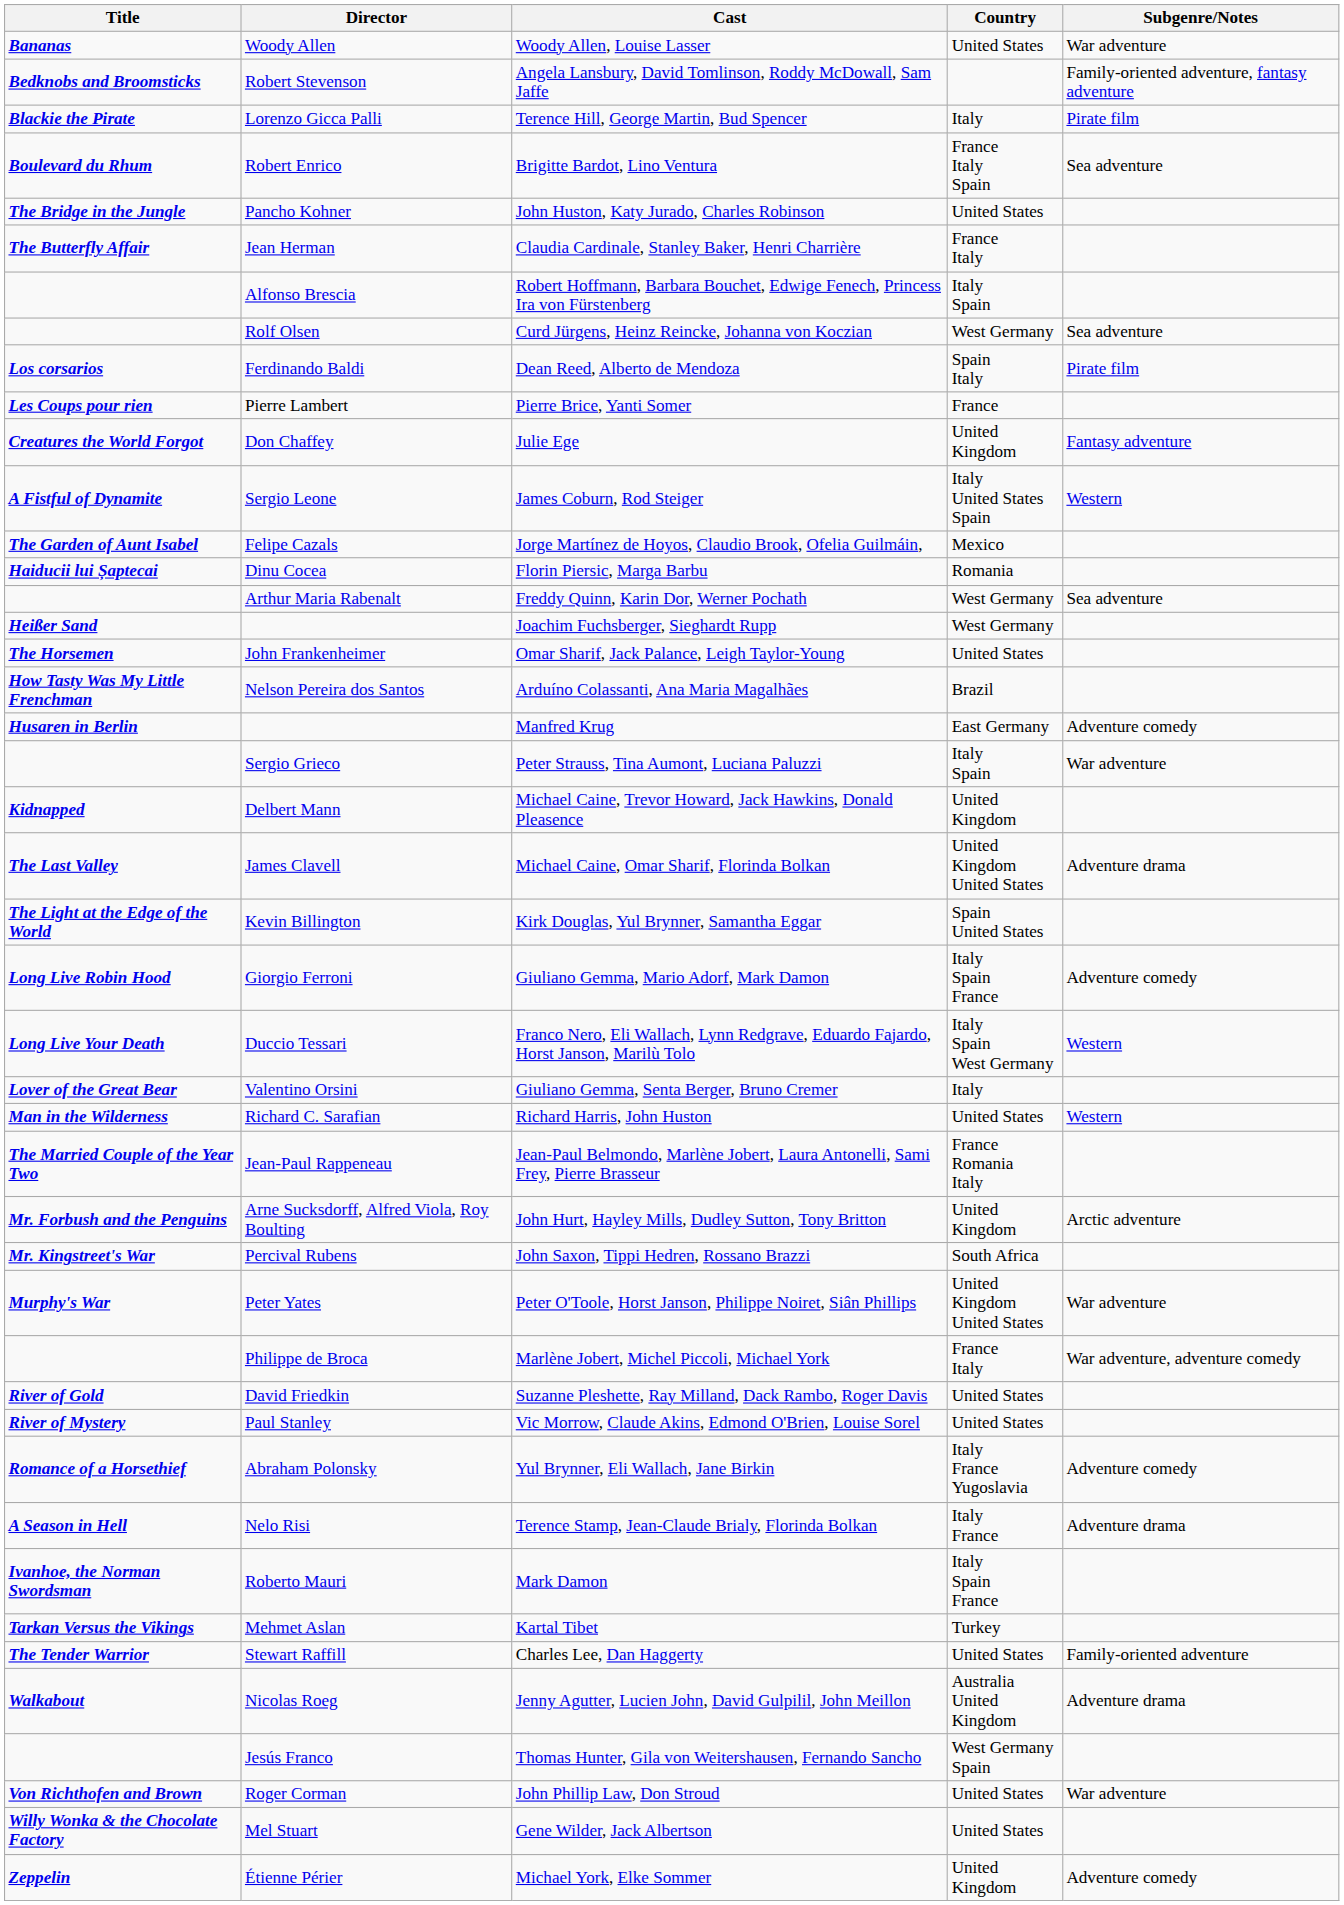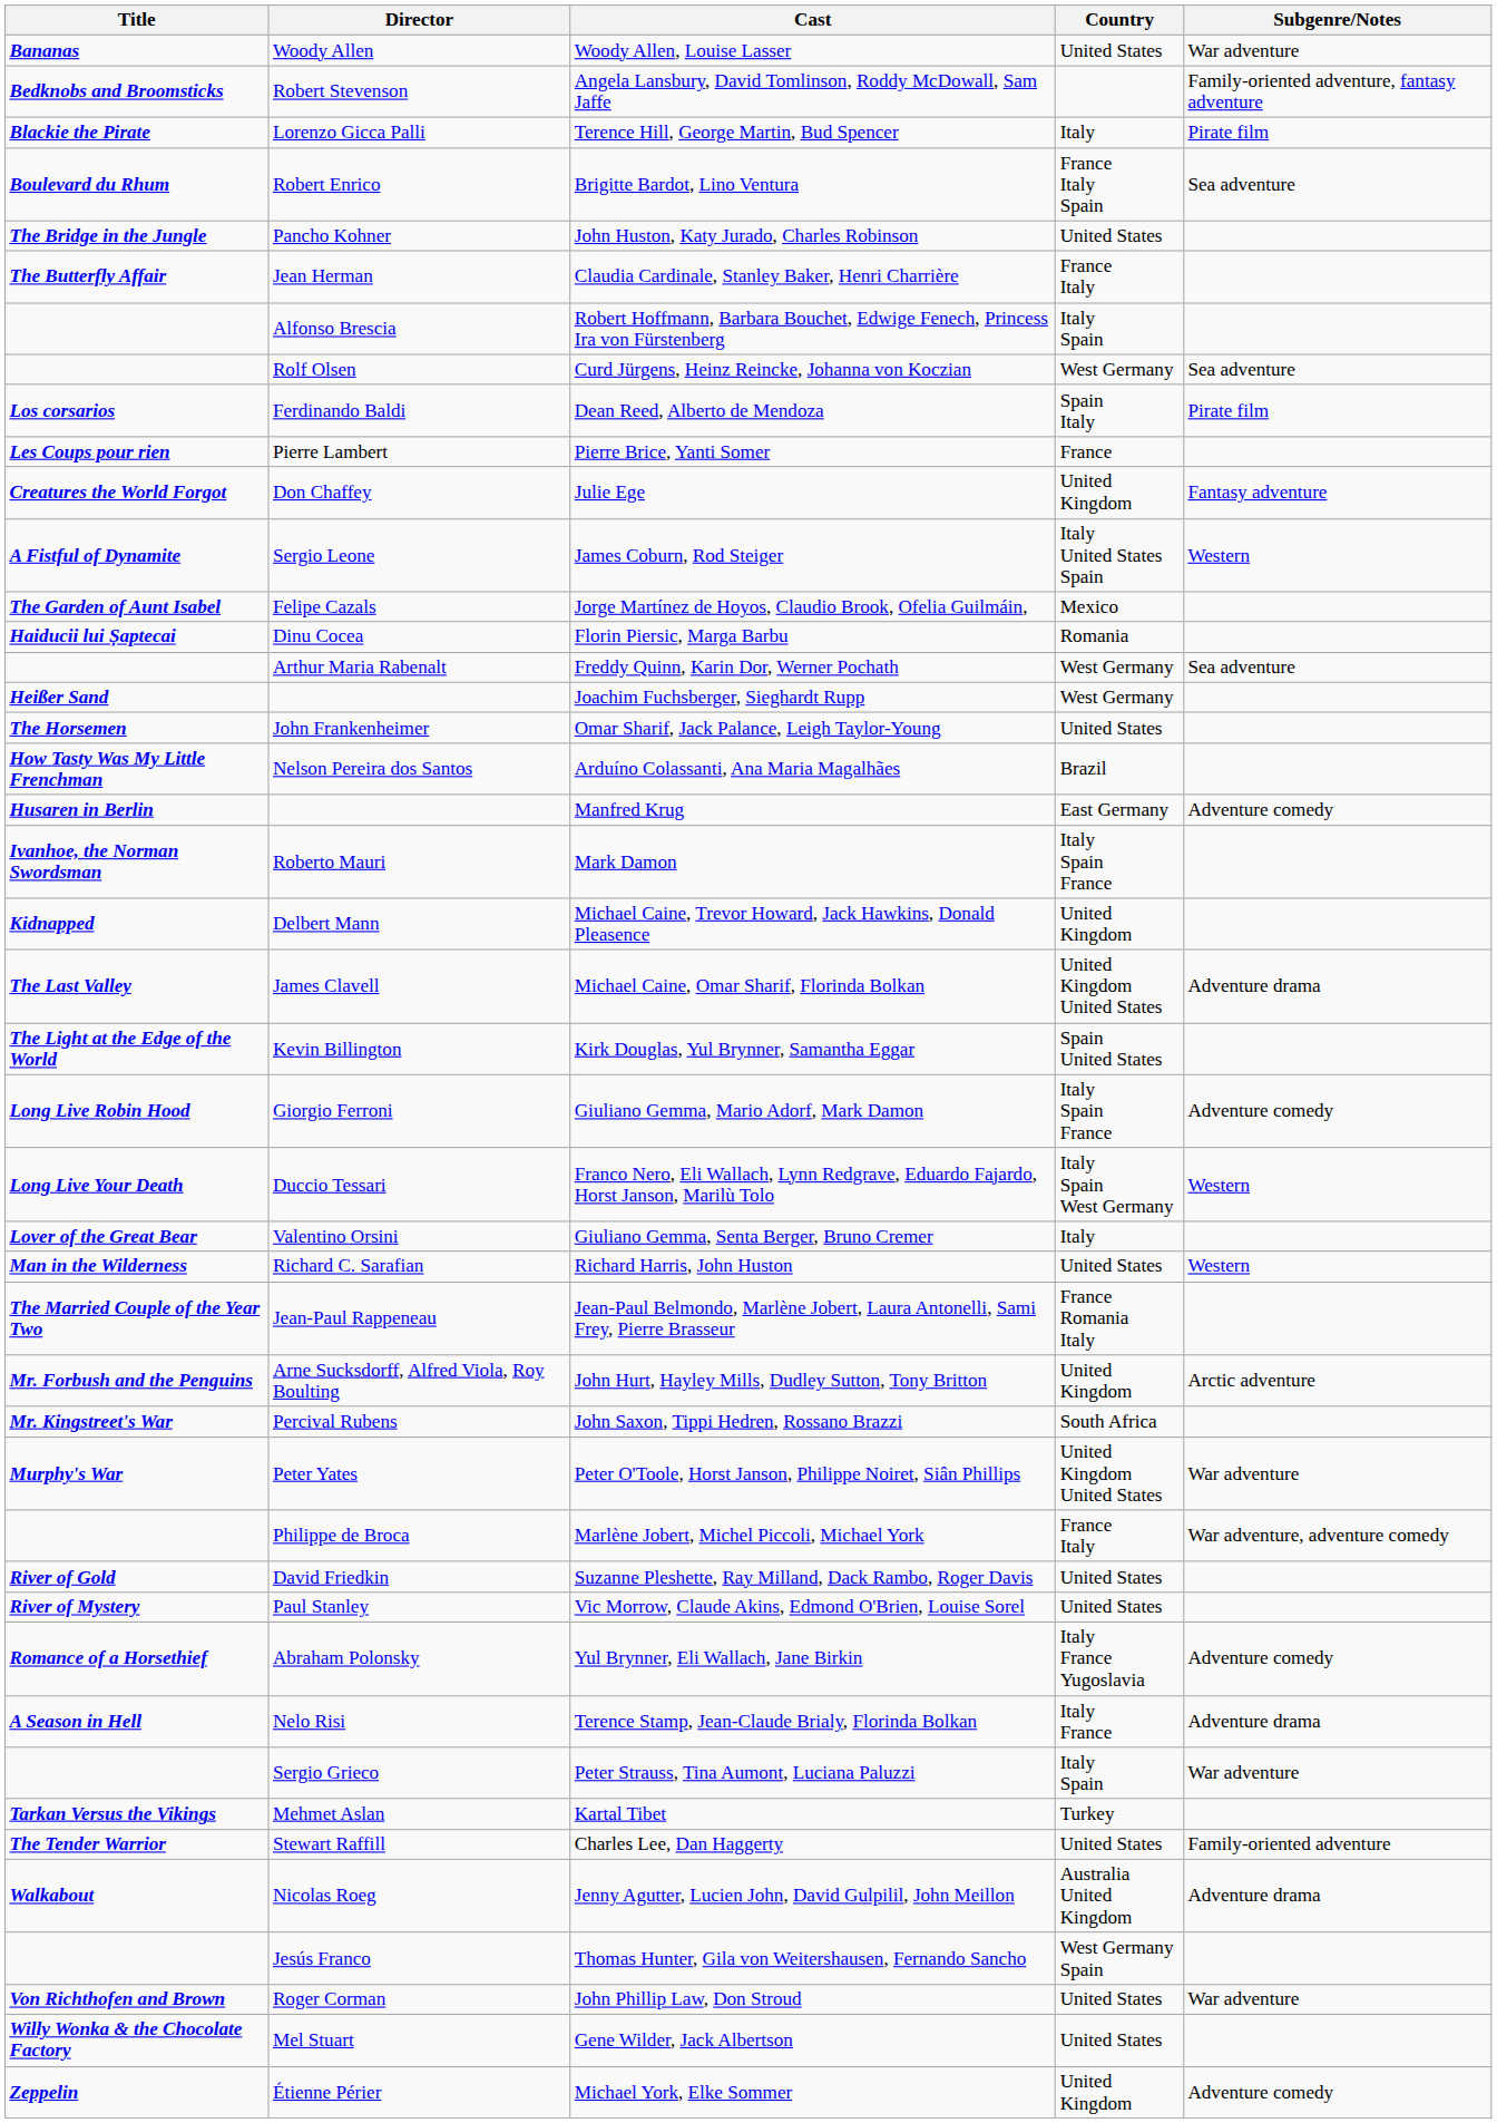 <table class="wikitable">
 <tr>
 <th>Title</th>
 <th>Director</th>
 <th style="width: 400px;">Cast</th>
 <th>Country</th>
 <th>Subgenre/Notes</th>
 </tr>
 <tr>
 <td><strong><em><a href='#'>Bananas</a></em></strong></td>
 <td><a href='#'>Woody Allen</a></td>
 <td><a href='#'>Woody Allen</a>, <a href='#'>Louise Lasser</a></td>
 <td>United States</td>
 <td>War adventure</td>
 </tr>
 <tr>
 <td><strong><em><a href='#'>Bedknobs and Broomsticks</a></em></strong></td>
 <td><a href='#'>Robert Stevenson</a></td>
 <td><a href='#'>Angela Lansbury</a>, <a href='#'>David Tomlinson</a>, <a href='#'>Roddy McDowall</a>, <a href='#'>Sam Jaffe</a></td>
 <td></td>
 <td>Family-oriented adventure, <a href='#'>fantasy adventure</a></td>
 </tr>
 <tr>
 <td><strong><em><a href='#'>Blackie the Pirate</a></em></strong></td>
 <td><a href='#'>Lorenzo Gicca Palli</a></td>
 <td><a href='#'>Terence Hill</a>, <a href='#'>George Martin</a>, <a href='#'>Bud Spencer</a></td>
 <td>Italy</td>
 <td><a href='#'>Pirate film</a></td>
 </tr>
 <tr>
 <td><strong><em><a href='#'>Boulevard du Rhum</a></em></strong></td>
 <td><a href='#'>Robert Enrico</a></td>
 <td><a href='#'>Brigitte Bardot</a>, <a href='#'>Lino Ventura</a></td>
 <td>France<br>Italy<br>Spain</td>
 <td>Sea adventure</td>
 </tr>
 <tr>
 <td><strong><em><a href='#'>The Bridge in the Jungle</a></em></strong></td>
 <td><a href='#'>Pancho Kohner</a></td>
 <td><a href='#'>John Huston</a>, <a href='#'>Katy Jurado</a>, <a href='#'>Charles Robinson</a></td>
 <td>United States</td>
 <td></td>
 </tr>
 <tr>
 <td><strong><em><a href='#'>The Butterfly Affair</a></em></strong></td>
 <td><a href='#'>Jean Herman</a></td>
 <td><a href='#'>Claudia Cardinale</a>, <a href='#'>Stanley Baker</a>, <a href='#'>Henri Charrière</a></td>
 <td>France<br>Italy</td>
 <td></td>
 </tr>
 <tr>
 <td><strong><em></em></strong></td>
 <td><a href='#'>Alfonso Brescia</a></td>
 <td><a href='#'>Robert Hoffmann</a>, <a href='#'>Barbara Bouchet</a>, <a href='#'>Edwige Fenech</a>, <a href='#'>Princess Ira von Fürstenberg</a></td>
 <td>Italy<br>Spain</td>
 <td></td>
 </tr>
 <tr>
 <td><strong><em></em></strong></td>
 <td><a href='#'>Rolf Olsen</a></td>
 <td><a href='#'>Curd Jürgens</a>, <a href='#'>Heinz Reincke</a>, <a href='#'>Johanna von Koczian</a></td>
 <td>West Germany</td>
 <td>Sea adventure</td>
 </tr>
 <tr>
 <td><strong><em><a href='#'>Los corsarios</a></em></strong></td>
 <td><a href='#'>Ferdinando Baldi</a></td>
 <td><a href='#'>Dean Reed</a>, <a href='#'>Alberto de Mendoza</a></td>
 <td>Spain<br>Italy</td>
 <td><a href='#'>Pirate film</a></td>
 </tr>
 <tr>
 <td><strong><em><a href='#'>Les Coups pour rien</a></em></strong></td>
 <td>Pierre Lambert</td>
 <td><a href='#'>Pierre Brice</a>, <a href='#'>Yanti Somer</a></td>
 <td>France</td>
 <td></td>
 </tr>
 <tr>
 <td><strong><em><a href='#'>Creatures the World Forgot</a></em></strong></td>
 <td><a href='#'>Don Chaffey</a></td>
 <td><a href='#'>Julie Ege</a></td>
 <td>United Kingdom</td>
 <td><a href='#'>Fantasy adventure</a></td>
 </tr>
 <tr>
 <td><strong><em><a href='#'>A Fistful of Dynamite</a></em></strong></td>
 <td><a href='#'>Sergio Leone</a></td>
 <td><a href='#'>James Coburn</a>, <a href='#'>Rod Steiger</a></td>
 <td>Italy<br>United States<br>Spain</td>
 <td><a href='#'>Western</a></td>
 </tr>
 <tr>
 <td><strong><em><a href='#'>The Garden of Aunt Isabel</a></em></strong></td>
 <td><a href='#'>Felipe Cazals</a></td>
 <td><a href='#'>Jorge Martínez de Hoyos</a>, <a href='#'>Claudio Brook</a>, <a href='#'>Ofelia Guilmáin</a>, </td>
 <td>Mexico</td>
 <td></td>
 </tr>
 <tr>
 <td><strong><em><a href='#'>Haiducii lui Șaptecai</a></em></strong></td>
 <td><a href='#'>Dinu Cocea</a></td>
 <td><a href='#'>Florin Piersic</a>, <a href='#'>Marga Barbu</a></td>
 <td>Romania</td>
 <td></td>
 </tr>
 <tr>
 <td><strong><em></em></strong></td>
 <td><a href='#'>Arthur Maria Rabenalt</a></td>
 <td><a href='#'>Freddy Quinn</a>, <a href='#'>Karin Dor</a>, <a href='#'>Werner Pochath</a></td>
 <td>West Germany</td>
 <td>Sea adventure</td>
 </tr>
 <tr>
 <td><strong><em><a href='#'>Heißer Sand</a></em></strong></td>
 <td></td>
 <td><a href='#'>Joachim Fuchsberger</a>, <a href='#'>Sieghardt Rupp</a></td>
 <td>West Germany</td>
 <td></td>
 </tr>
 <tr>
 <td><strong><em><a href='#'>The Horsemen</a></em></strong></td>
 <td><a href='#'>John Frankenheimer</a></td>
 <td><a href='#'>Omar Sharif</a>, <a href='#'>Jack Palance</a>, <a href='#'>Leigh Taylor-Young</a></td>
 <td>United States</td>
 <td></td>
 </tr>
 <tr>
 <td><strong><em><a href='#'>How Tasty Was My Little Frenchman</a></em></strong></td>
 <td><a href='#'>Nelson Pereira dos Santos</a></td>
 <td><a href='#'>Arduíno Colassanti</a>, <a href='#'>Ana Maria Magalhães</a></td>
 <td>Brazil</td>
 <td></td>
 </tr>
 <tr>
 <td><strong><em><a href='#'>Husaren in Berlin</a></em></strong></td>
 <td></td>
 <td><a href='#'>Manfred Krug</a></td>
 <td>East Germany</td>
 <td>Adventure comedy</td>
 </tr>
 <tr>
-<td><strong><em></em></strong></td>
-<td><a href='#'>Sergio Grieco</a></td>
-<td><a href='#'>Peter Strauss</a>, <a href='#'>Tina Aumont</a>, <a href='#'>Luciana Paluzzi</a></td>
-<td>Italy<br>Spain</td>
-<td>War adventure</td>
+<td><strong><em><a href='#'>Ivanhoe, the Norman Swordsman</a></em></strong></td>
+<td><a href='#'>Roberto Mauri</a></td>
+<td><a href='#'>Mark Damon</a></td>
+<td>Italy<br>Spain<br>France</td>
+<td></td>
 </tr>
 <tr>
 <td><strong><em><a href='#'>Kidnapped</a></em></strong></td>
 <td><a href='#'>Delbert Mann</a></td>
 <td><a href='#'>Michael Caine</a>, <a href='#'>Trevor Howard</a>, <a href='#'>Jack Hawkins</a>, <a href='#'>Donald Pleasence</a></td>
 <td>United Kingdom</td>
 <td></td>
 </tr>
 <tr>
 <td><strong><em><a href='#'>The Last Valley</a></em></strong></td>
 <td><a href='#'>James Clavell</a></td>
 <td><a href='#'>Michael Caine</a>, <a href='#'>Omar Sharif</a>, <a href='#'>Florinda Bolkan</a></td>
 <td>United Kingdom<br>United States</td>
 <td>Adventure drama</td>
 </tr>
 <tr>
 <td><strong><em><a href='#'>The Light at the Edge of the World</a></em></strong></td>
 <td><a href='#'>Kevin Billington</a></td>
 <td><a href='#'>Kirk Douglas</a>, <a href='#'>Yul Brynner</a>, <a href='#'>Samantha Eggar</a></td>
 <td>Spain<br>United States</td>
 <td></td>
 </tr>
 <tr>
 <td><strong><em><a href='#'>Long Live Robin Hood</a></em></strong></td>
 <td><a href='#'>Giorgio Ferroni</a></td>
 <td><a href='#'>Giuliano Gemma</a>, <a href='#'>Mario Adorf</a>, <a href='#'>Mark Damon</a></td>
 <td>Italy<br>Spain<br>France</td>
 <td>Adventure comedy </td>
 </tr>
 <tr>
 <td><strong><em><a href='#'>Long Live Your Death</a></em></strong></td>
 <td><a href='#'>Duccio Tessari</a></td>
 <td><a href='#'>Franco Nero</a>, <a href='#'>Eli Wallach</a>, <a href='#'>Lynn Redgrave</a>, <a href='#'>Eduardo Fajardo</a>, <a href='#'>Horst Janson</a>, <a href='#'>Marilù Tolo</a></td>
 <td>Italy<br>Spain<br>West Germany</td>
 <td><a href='#'>Western</a></td>
 </tr>
 <tr>
 <td><strong><em><a href='#'>Lover of the Great Bear</a></em></strong></td>
 <td><a href='#'>Valentino Orsini</a></td>
 <td><a href='#'>Giuliano Gemma</a>, <a href='#'>Senta Berger</a>, <a href='#'>Bruno Cremer</a></td>
 <td>Italy</td>
 <td></td>
 </tr>
 <tr>
 <td><strong><em><a href='#'>Man in the Wilderness</a></em></strong></td>
 <td><a href='#'>Richard C. Sarafian</a></td>
 <td><a href='#'>Richard Harris</a>, <a href='#'>John Huston</a></td>
 <td>United States</td>
 <td><a href='#'>Western</a></td>
 </tr>
 <tr>
 <td><strong><em><a href='#'>The Married Couple of the Year Two</a></em></strong></td>
 <td><a href='#'>Jean-Paul Rappeneau</a></td>
 <td><a href='#'>Jean-Paul Belmondo</a>, <a href='#'>Marlène Jobert</a>, <a href='#'>Laura Antonelli</a>, <a href='#'>Sami Frey</a>, <a href='#'>Pierre Brasseur</a></td>
 <td>France<br>Romania<br>Italy</td>
 <td></td>
 </tr>
 <tr>
 <td><strong><em><a href='#'>Mr. Forbush and the Penguins</a></em></strong></td>
 <td><a href='#'>Arne Sucksdorff</a>, <a href='#'>Alfred Viola</a>, <a href='#'>Roy Boulting</a></td>
 <td><a href='#'>John Hurt</a>, <a href='#'>Hayley Mills</a>, <a href='#'>Dudley Sutton</a>, <a href='#'>Tony Britton</a></td>
 <td>United Kingdom</td>
 <td>Arctic adventure</td>
 </tr>
 <tr>
 <td><strong><em><a href='#'>Mr. Kingstreet's War</a></em></strong></td>
 <td><a href='#'>Percival Rubens</a></td>
 <td><a href='#'>John Saxon</a>, <a href='#'>Tippi Hedren</a>, <a href='#'>Rossano Brazzi</a></td>
 <td>South Africa</td>
 <td></td>
 </tr>
 <tr>
 <td><strong><em><a href='#'>Murphy's War</a></em></strong></td>
 <td><a href='#'>Peter Yates</a></td>
 <td><a href='#'>Peter O'Toole</a>, <a href='#'>Horst Janson</a>, <a href='#'>Philippe Noiret</a>, <a href='#'>Siân Phillips</a></td>
 <td>United Kingdom<br>United States</td>
 <td>War adventure</td>
 </tr>
 <tr>
 <td><strong><em></em></strong></td>
 <td><a href='#'>Philippe de Broca</a></td>
 <td><a href='#'>Marlène Jobert</a>, <a href='#'>Michel Piccoli</a>, <a href='#'>Michael York</a></td>
 <td>France<br>Italy</td>
 <td>War adventure, adventure comedy</td>
 </tr>
 <tr>
 <td><strong><em><a href='#'>River of Gold</a></em></strong></td>
 <td><a href='#'>David Friedkin</a></td>
 <td><a href='#'>Suzanne Pleshette</a>, <a href='#'>Ray Milland</a>, <a href='#'>Dack Rambo</a>, <a href='#'>Roger Davis</a></td>
 <td>United States</td>
 <td></td>
 </tr>
 <tr>
 <td><strong><em><a href='#'>River of Mystery</a></em></strong></td>
 <td><a href='#'>Paul Stanley</a></td>
 <td><a href='#'>Vic Morrow</a>, <a href='#'>Claude Akins</a>, <a href='#'>Edmond O'Brien</a>, <a href='#'>Louise Sorel</a></td>
 <td>United States</td>
 <td></td>
 </tr>
 <tr>
 <td><strong><em><a href='#'>Romance of a Horsethief</a></em></strong></td>
 <td><a href='#'>Abraham Polonsky</a></td>
 <td><a href='#'>Yul Brynner</a>, <a href='#'>Eli Wallach</a>, <a href='#'>Jane Birkin</a></td>
 <td>Italy<br>France<br>Yugoslavia</td>
 <td>Adventure comedy</td>
 </tr>
 <tr>
 <td><strong><em><a href='#'>A Season in Hell</a></em></strong></td>
 <td><a href='#'>Nelo Risi</a></td>
 <td><a href='#'>Terence Stamp</a>, <a href='#'>Jean-Claude Brialy</a>, <a href='#'>Florinda Bolkan</a></td>
 <td>Italy<br>France</td>
 <td>Adventure drama</td>
 </tr>
 <tr>
-<td><strong><em><a href='#'>Ivanhoe, the Norman Swordsman</a></em></strong></td>
-<td><a href='#'>Roberto Mauri</a></td>
-<td><a href='#'>Mark Damon</a></td>
-<td>Italy<br>Spain<br>France</td>
-<td></td>
+<td><strong><em></em></strong></td>
+<td><a href='#'>Sergio Grieco</a></td>
+<td><a href='#'>Peter Strauss</a>, <a href='#'>Tina Aumont</a>, <a href='#'>Luciana Paluzzi</a></td>
+<td>Italy<br>Spain</td>
+<td>War adventure</td>
 </tr>
 <tr>
 <td><strong><em><a href='#'>Tarkan Versus the Vikings</a></em></strong></td>
 <td><a href='#'>Mehmet Aslan</a></td>
 <td><a href='#'>Kartal Tibet</a></td>
 <td>Turkey</td>
 <td></td>
 </tr>
 <tr>
 <td><strong><em><a href='#'>The Tender Warrior</a></em></strong></td>
 <td><a href='#'>Stewart Raffill</a></td>
 <td>Charles Lee, <a href='#'>Dan Haggerty</a></td>
 <td>United States</td>
 <td>Family-oriented adventure</td>
 </tr>
 <tr>
 <td><strong><em><a href='#'>Walkabout</a></em></strong></td>
 <td><a href='#'>Nicolas Roeg</a></td>
 <td><a href='#'>Jenny Agutter</a>, <a href='#'>Lucien John</a>, <a href='#'>David Gulpilil</a>, <a href='#'>John Meillon</a></td>
 <td>Australia<br>United Kingdom</td>
 <td>Adventure drama</td>
 </tr>
 <tr>
 <td><strong><em></em></strong></td>
 <td><a href='#'>Jesús Franco</a></td>
 <td><a href='#'>Thomas Hunter</a>, <a href='#'>Gila von Weitershausen</a>, <a href='#'>Fernando Sancho</a></td>
 <td>West Germany<br>Spain</td>
 <td></td>
 </tr>
 <tr>
 <td><strong><em><a href='#'>Von Richthofen and Brown</a></em></strong></td>
 <td><a href='#'>Roger Corman</a></td>
 <td><a href='#'>John Phillip Law</a>, <a href='#'>Don Stroud</a></td>
 <td>United States</td>
 <td>War adventure</td>
 </tr>
 <tr>
 <td><strong><em><a href='#'>Willy Wonka & the Chocolate Factory</a></em></strong></td>
 <td><a href='#'>Mel Stuart</a></td>
 <td><a href='#'>Gene Wilder</a>, <a href='#'>Jack Albertson</a></td>
 <td>United States</td>
 <td></td>
 </tr>
 <tr>
 <td><strong><em><a href='#'>Zeppelin</a></em></strong></td>
 <td><a href='#'>Étienne Périer</a></td>
 <td><a href='#'>Michael York</a>, <a href='#'>Elke Sommer</a></td>
 <td>United Kingdom</td>
 <td>Adventure comedy</td>
 </tr>
 </table>
